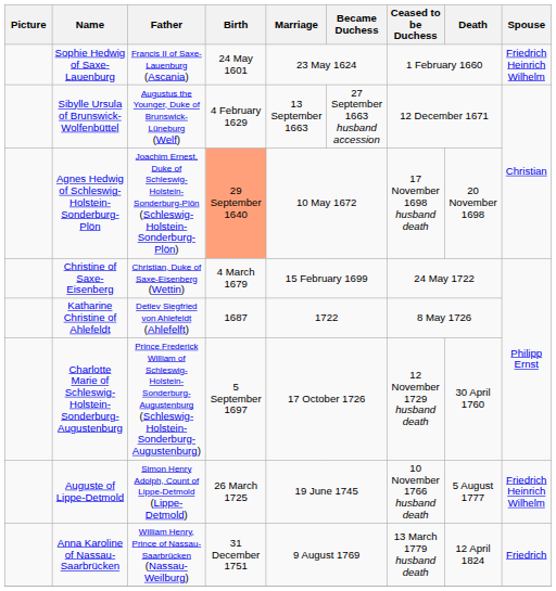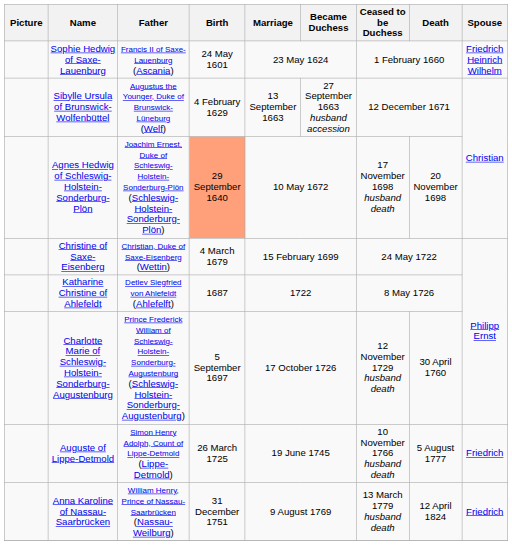 <table width=95% class="wikitable">
 <tr>
 <th width = "8%">Picture</th>
 <th width = "11%">Name</th>
 <th width = "9%">Father</th>
 <th width = "10%">Birth</th>
 <th width = "9%">Marriage</th>
 <th width = "9%">Became Duchess</th>
 <th width = "9%">Ceased to be Duchess</th>
 <th width = "9%">Death</th>
 <th width = "7%">Spouse</th>
 </tr>
 <tr>
 <td align="center"></td>
 <td align="center"><a href='#'>Sophie Hedwig of Saxe-Lauenburg</a></td>
 <td align="center"><small><a href='#'>Francis II of Saxe-Lauenburg</a></small><br>(<a href='#'>Ascania</a>)</td>
 <td align="center">24 May 1601</td>
 <td align="center" colspan="2">23 May 1624</td>
 <td align="center" colspan="2">1 February 1660</td>
 <td align="center"><a href='#'>Friedrich Heinrich Wilhelm</a></td>
 </tr>
 <tr>
 <td align="center"></td>
 <td align="center"><a href='#'>Sibylle Ursula of Brunswick-Wolfenbüttel</a></td>
 <td align="center"><small><a href='#'>Augustus the Younger, Duke of Brunswick-Lüneburg</a></small><br>(<a href='#'>Welf</a>)</td>
 <td align="center">4 February 1629</td>
 <td align="center">13 September 1663</td>
 <td align="center">27 September 1663<br><em>husband accession</em></td>
 <td align="center" colspan="2">12 December 1671</td>
 <td align="center" rowspan="2"><a href='#'>Christian</a></td>
 </tr>
 <tr>
 <td align="center"></td>
 <td align="center"><a href='#'>Agnes Hedwig of Schleswig-Holstein-Sonderburg-Plön</a></td>
 <td align="center"><small><a href='#'>Joachim Ernest, Duke of Schleswig-Holstein-Sonderburg-Plön</a></small><br>(<a href='#'>Schleswig-Holstein-Sonderburg-Plön</a>)</td>
 <td align="center" style="background: lightsalmon;">29 September 1640</td>
 <td align="center" colspan="2">10 May 1672</td>
 <td align="center">17 November 1698<br><em>husband death</em></td>
 <td align="center">20 November 1698</td>
 </tr>
 <tr>
 <td align="center"></td>
 <td align="center"><a href='#'>Christine of Saxe-Eisenberg</a></td>
 <td align="center"><small><a href='#'>Christian, Duke of Saxe-Eisenberg</a></small><br>(<a href='#'>Wettin</a>)</td>
 <td align="center">4 March 1679</td>
 <td align="center" colspan="2">15 February 1699</td>
 <td align="center" colspan="2">24 May 1722</td>
 <td align="center" rowspan="3"><a href='#'>Philipp Ernst</a></td>
 </tr>
 <tr>
 <td align="center"></td>
 <td align="center"><a href='#'>Katharine Christine of Ahlefeldt</a></td>
 <td align="center"><small><a href='#'>Detlev Siegfried von Ahlefeldt</a></small><br>(<a href='#'>Ahlefelft</a>)</td>
 <td align="center">1687</td>
 <td align="center" colspan="2">1722</td>
 <td align="center" colspan="2">8 May 1726</td>
 </tr>
 <tr>
 <td align="center"></td>
 <td align="center"><a href='#'>Charlotte Marie of Schleswig-Holstein-Sonderburg-Augustenburg</a></td>
 <td align="center"><small><a href='#'>Prince Frederick William of Schleswig-Holstein-Sonderburg-Augustenburg</a></small><br>(<a href='#'>Schleswig-Holstein-Sonderburg-Augustenburg</a>)</td>
 <td align="center">5 September 1697</td>
 <td align="center" colspan="2">17 October 1726</td>
 <td align="center">12 November 1729<br><em>husband death</em></td>
 <td align="center">30 April 1760</td>
 </tr>
 <tr>
 <td align="center"></td>
 <td align="center"><a href='#'>Auguste of Lippe-Detmold</a></td>
 <td align="center"><small><a href='#'>Simon Henry Adolph, Count of Lippe-Detmold</a></small><br>(<a href='#'>Lippe-Detmold</a>)</td>
 <td align="center">26 March 1725</td>
 <td align="center" colspan="2">19 June 1745</td>
 <td align="center">10 November 1766<br><em>husband death</em></td>
 <td align="center">5 August 1777</td>
-<td align="center"><a href='#'>Friedrich Heinrich Wilhelm</a></td>
+<td align="center"><a href='#'>Friedrich</a></td>
 </tr>
 <tr>
 <td align="center"></td>
 <td align="center"><a href='#'>Anna Karoline of Nassau-Saarbrücken</a></td>
 <td align="center"><small><a href='#'>William Henry, Prince of Nassau-Saarbrücken</a></small><br>(<a href='#'>Nassau-Weilburg</a>)</td>
 <td align="center">31 December 1751</td>
 <td align="center" colspan="2">9 August 1769</td>
 <td align="center">13 March 1779<br><em>husband death</em></td>
 <td align="center">12 April 1824</td>
 <td align="center"><a href='#'>Friedrich</a></td>
 </tr>
 <tr>
 </tr>
 </table>
